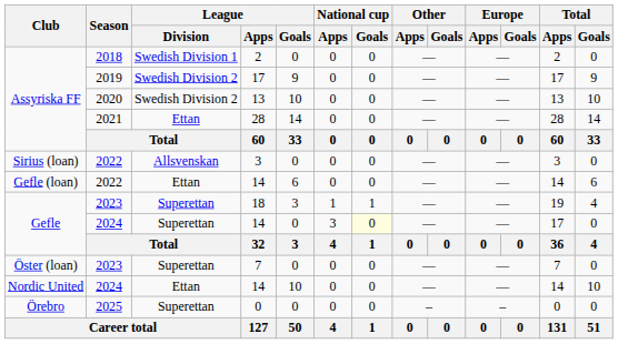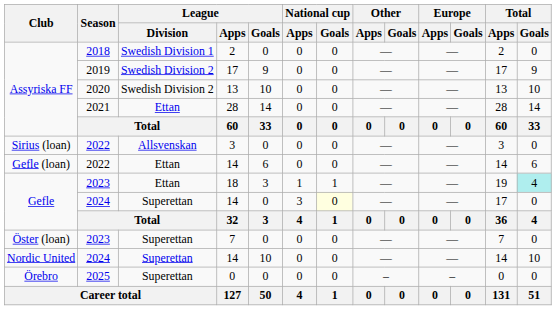 <table class="wikitable" style="text-align:center">
 <tr>
 <th rowspan="2">Club</th>
 <th rowspan="2">Season</th>
 <th colspan="3">League</th>
 <th colspan="2">National cup</th>
 <th colspan="2">Other</th>
 <th colspan="2">Europe</th>
 <th colspan="2">Total</th>
 </tr>
 <tr>
 <th>Division</th>
 <th>Apps</th>
 <th>Goals</th>
 <th>Apps</th>
 <th>Goals</th>
 <th>Apps</th>
 <th>Goals</th>
 <th>Apps</th>
 <th>Goals</th>
 <th>Apps</th>
 <th>Goals</th>
 </tr>
 <tr>
 <td rowspan=5><a href='#'>Assyriska FF</a></td>
 <td><a href='#'>2018</a></td>
 <td><a href='#'>Swedish Division 1</a></td>
 <td>2</td>
 <td>0</td>
 <td>0</td>
 <td>0</td>
 <td colspan="2">—</td>
 <td colspan="2">—</td>
 <td>2</td>
 <td>0</td>
 </tr>
 <tr>
 <td>2019</td>
 <td><a href='#'>Swedish Division 2</a></td>
 <td>17</td>
 <td>9</td>
 <td>0</td>
 <td>0</td>
 <td colspan="2">—</td>
 <td colspan="2">—</td>
 <td>17</td>
 <td>9</td>
 </tr>
 <tr>
 <td>2020</td>
 <td>Swedish Division 2</td>
 <td>13</td>
 <td>10</td>
 <td>0</td>
 <td>0</td>
 <td colspan="2">—</td>
 <td colspan="2">—</td>
 <td>13</td>
 <td>10</td>
 </tr>
 <tr>
 <td>2021</td>
 <td><a href='#'>Ettan</a></td>
 <td>28</td>
 <td>14</td>
 <td>0</td>
 <td>0</td>
 <td colspan="2">—</td>
 <td colspan="2">—</td>
 <td>28</td>
 <td>14</td>
 </tr>
 <tr>
 <th colspan="2">Total</th>
 <th>60</th>
 <th>33</th>
 <th>0</th>
 <th>0</th>
 <th>0</th>
 <th>0</th>
 <th>0</th>
 <th>0</th>
 <th>60</th>
 <th>33</th>
 </tr>
 <tr>
 <td><a href='#'>Sirius</a> (loan)</td>
 <td><a href='#'>2022</a></td>
 <td><a href='#'>Allsvenskan</a></td>
 <td>3</td>
 <td>0</td>
 <td>0</td>
 <td>0</td>
 <td colspan="2">—</td>
 <td colspan="2">—</td>
 <td>3</td>
 <td>0</td>
 </tr>
 <tr>
 <td><a href='#'>Gefle</a> (loan)</td>
 <td>2022</td>
 <td>Ettan</td>
 <td>14</td>
 <td>6</td>
 <td>0</td>
 <td>0</td>
 <td colspan="2">—</td>
 <td colspan="2">—</td>
 <td>14</td>
 <td>6</td>
 </tr>
 <tr>
 <td rowspan="3"><a href='#'>Gefle</a></td>
 <td><a href='#'>2023</a></td>
-<td><a href='#'>Superettan</a></td>
+<td>Ettan</td>
 <td>18</td>
 <td>3</td>
 <td>1</td>
 <td>1</td>
 <td colspan="2">—</td>
 <td colspan="2">—</td>
 <td>19</td>
-<td>4</td>
+<td style="background: paleturquoise;">4</td>
 </tr>
 <tr>
 <td><a href='#'>2024</a></td>
 <td>Superettan</td>
 <td>14</td>
 <td>0</td>
 <td>3</td>
 <td style="background: lightyellow;">0</td>
 <td colspan="2">—</td>
 <td colspan="2">—</td>
 <td>17</td>
 <td>0</td>
 </tr>
 <tr>
 <th colspan="2">Total</th>
 <th>32</th>
 <th>3</th>
 <th>4</th>
 <th>1</th>
 <th>0</th>
 <th>0</th>
 <th>0</th>
 <th>0</th>
 <th>36</th>
 <th>4</th>
 </tr>
 <tr>
 <td><a href='#'>Öster</a> (loan)</td>
 <td><a href='#'>2023</a></td>
 <td>Superettan</td>
 <td>7</td>
 <td>0</td>
 <td>0</td>
 <td>0</td>
 <td colspan="2">—</td>
 <td colspan="2">—</td>
 <td>7</td>
 <td>0</td>
 </tr>
 <tr>
 <td><a href='#'>Nordic United</a></td>
 <td><a href='#'>2024</a></td>
-<td>Ettan</td>
+<td><a href='#'>Superettan</a></td>
 <td>14</td>
 <td>10</td>
 <td>0</td>
 <td>0</td>
 <td colspan="2">—</td>
 <td colspan="2">—</td>
 <td>14</td>
 <td>10</td>
 </tr>
 <tr>
 <td><a href='#'>Örebro</a></td>
 <td><a href='#'>2025</a></td>
 <td>Superettan</td>
 <td>0</td>
 <td>0</td>
 <td>0</td>
 <td>0</td>
 <td colspan=2>–</td>
 <td colspan=2>–</td>
 <td>0</td>
 <td>0</td>
 </tr>
 <tr>
 <th colspan="3">Career total</th>
 <th>127</th>
 <th>50</th>
 <th>4</th>
 <th>1</th>
 <th>0</th>
 <th>0</th>
 <th>0</th>
 <th>0</th>
 <th>131</th>
 <th>51</th>
 </tr>
 </table>
